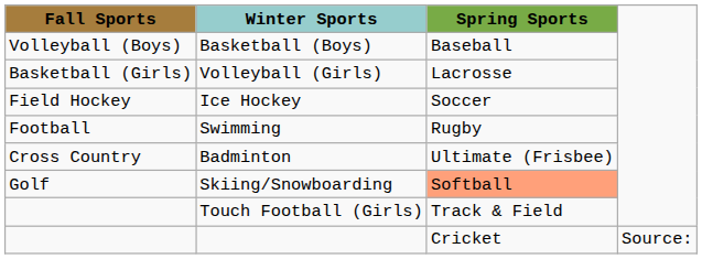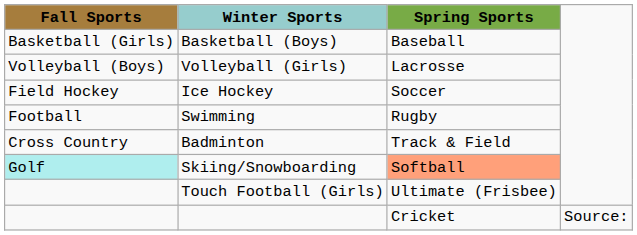 <table class="wikitable">
 <tr>
 <th style="background: #A67D3D;">Fall Sports</th>
 <th style="background: #96CDCD;">Winter Sports</th>
 <th style="background: #78AB46;">Spring Sports</th>
 </tr>
 <tr>
-<td>Volleyball (Boys)</td>
+<td>Basketball (Girls)</td>
 <td>Basketball (Boys)</td>
 <td>Baseball</td>
 </tr>
 <tr>
-<td>Basketball (Girls)</td>
+<td>Volleyball (Boys)</td>
 <td>Volleyball (Girls)</td>
 <td>Lacrosse</td>
 </tr>
 <tr>
 <td>Field Hockey</td>
 <td>Ice Hockey</td>
 <td>Soccer</td>
 </tr>
 <tr>
 <td>Football</td>
 <td>Swimming</td>
 <td>Rugby</td>
 </tr>
 <tr>
 <td>Cross Country</td>
 <td>Badminton</td>
-<td>Ultimate (Frisbee)</td>
+<td>Track & Field</td>
 </tr>
 <tr>
-<td>Golf</td>
+<td style="background: paleturquoise;">Golf</td>
 <td>Skiing/Snowboarding</td>
 <td style="background: lightsalmon;">Softball</td>
 </tr>
 <tr>
 <td></td>
 <td>Touch Football (Girls)</td>
-<td>Track & Field</td>
+<td>Ultimate (Frisbee)</td>
 </tr>
 <tr>
 <td></td>
 <td></td>
 <td>Cricket</td>
 <td colspan="3">Source:</td>
 </tr>
 </table>
